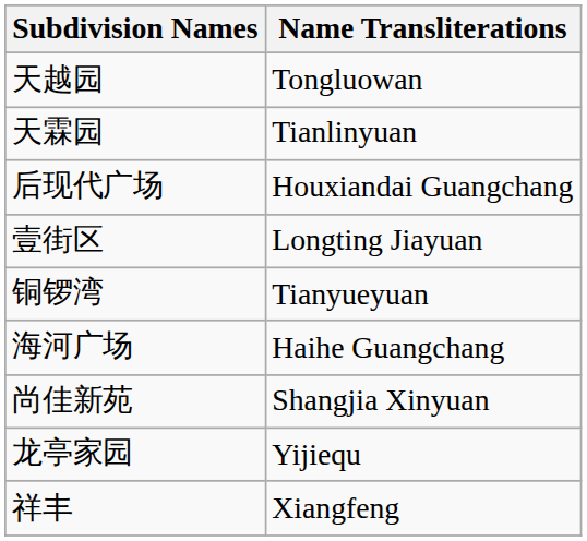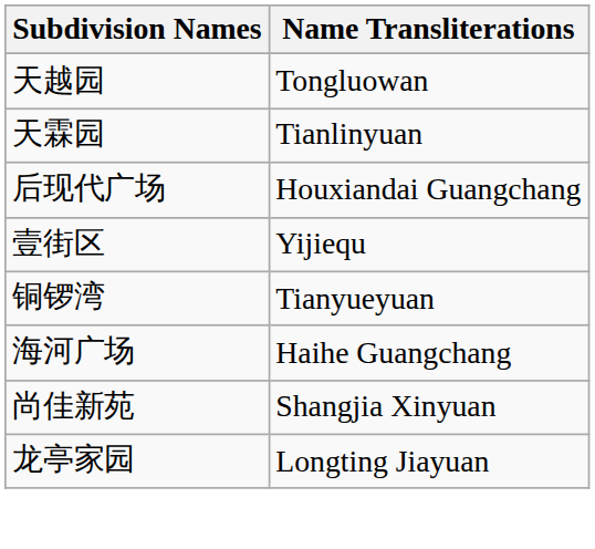 <table class="wikitable sortable">
 <tr>
 <th>Subdivision Names</th>
 <th>Name Transliterations</th>
 </tr>
 <tr>
 <td>天越园</td>
 <td>Tongluowan</td>
 </tr>
 <tr>
 <td>天霖园</td>
 <td>Tianlinyuan</td>
 </tr>
 <tr>
 <td>后现代广场</td>
 <td>Houxiandai Guangchang</td>
 </tr>
 <tr>
 <td>壹街区</td>
-<td>Longting Jiayuan</td>
+<td>Yijiequ</td>
 </tr>
 <tr>
 <td>铜锣湾</td>
 <td>Tianyueyuan</td>
 </tr>
 <tr>
 <td>海河广场</td>
 <td>Haihe Guangchang</td>
 </tr>
 <tr>
 <td>尚佳新苑</td>
 <td>Shangjia Xinyuan</td>
 </tr>
 <tr>
 <td>龙亭家园</td>
-<td>Yijiequ</td>
-</tr>
-<tr>
-<td>祥丰</td>
-<td>Xiangfeng</td>
+<td>Longting Jiayuan</td>
 </tr>
 </table>
